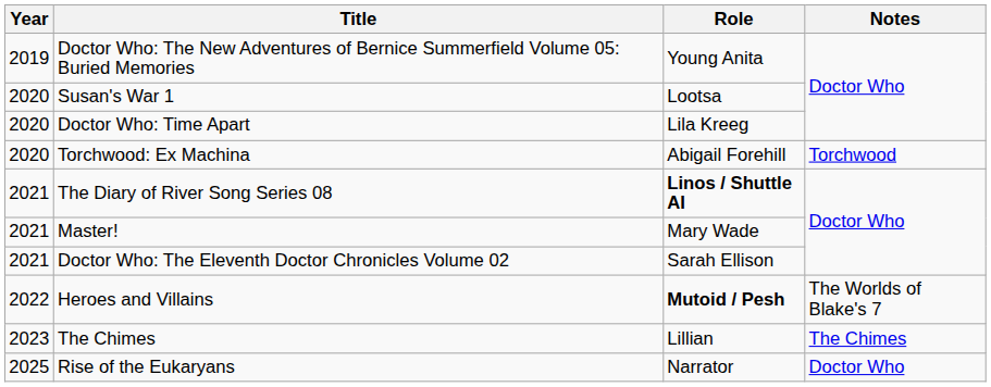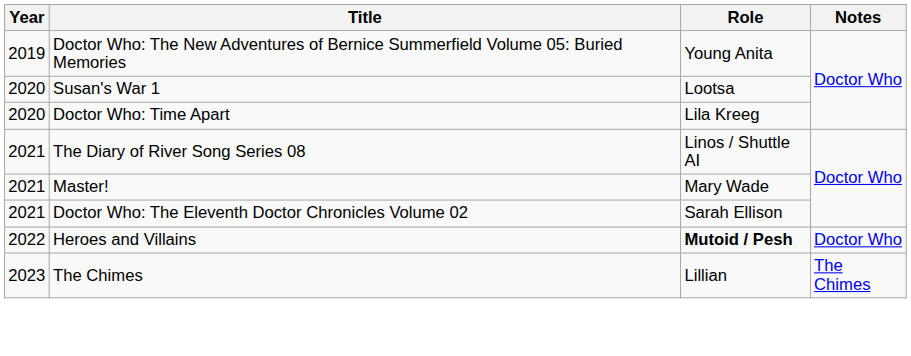 <table class="wikitable sortable">
 <tr>
 <th>Year</th>
 <th>Title</th>
 <th>Role</th>
 <th>Notes</th>
 </tr>
 <tr>
 <td>2019</td>
 <td>Doctor Who: The New Adventures of Bernice Summerfield Volume 05: Buried Memories</td>
 <td>Young Anita</td>
 <td rowspan="3"><a href='#'>Doctor Who</a></td>
 </tr>
 <tr>
 <td>2020</td>
 <td>Susan's War 1</td>
 <td>Lootsa</td>
 </tr>
 <tr>
 <td>2020</td>
 <td>Doctor Who: Time Apart</td>
 <td>Lila Kreeg</td>
 </tr>
 <tr>
-<td>2020</td>
-<td>Torchwood: Ex Machina</td>
-<td>Abigail Forehill</td>
-<td><a href='#'>Torchwood</a></td>
-</tr>
-<tr>
 <td>2021</td>
 <td>The Diary of River Song Series 08</td>
-<td><strong>Linos / Shuttle AI</strong></td>
+<td>Linos / Shuttle AI</td>
 <td rowspan="3"><a href='#'>Doctor Who</a></td>
 </tr>
 <tr>
 <td>2021</td>
 <td>Master!</td>
 <td>Mary Wade</td>
 </tr>
 <tr>
 <td>2021</td>
 <td>Doctor Who: The Eleventh Doctor Chronicles Volume 02</td>
 <td>Sarah Ellison</td>
 </tr>
 <tr>
 <td>2022</td>
 <td>Heroes and Villains</td>
 <td><strong>Mutoid / Pesh</strong></td>
-<td>The Worlds of Blake's 7</td>
+<td><a href='#'>Doctor Who</a></td>
 </tr>
 <tr>
 <td>2023</td>
 <td>The Chimes</td>
 <td>Lillian</td>
 <td><a href='#'>The Chimes</a></td>
 </tr>
-<tr>
-<td>2025</td>
-<td>Rise of the Eukaryans</td>
-<td>Narrator</td>
-<td><a href='#'>Doctor Who</a></td>
-</tr>
 </table>
